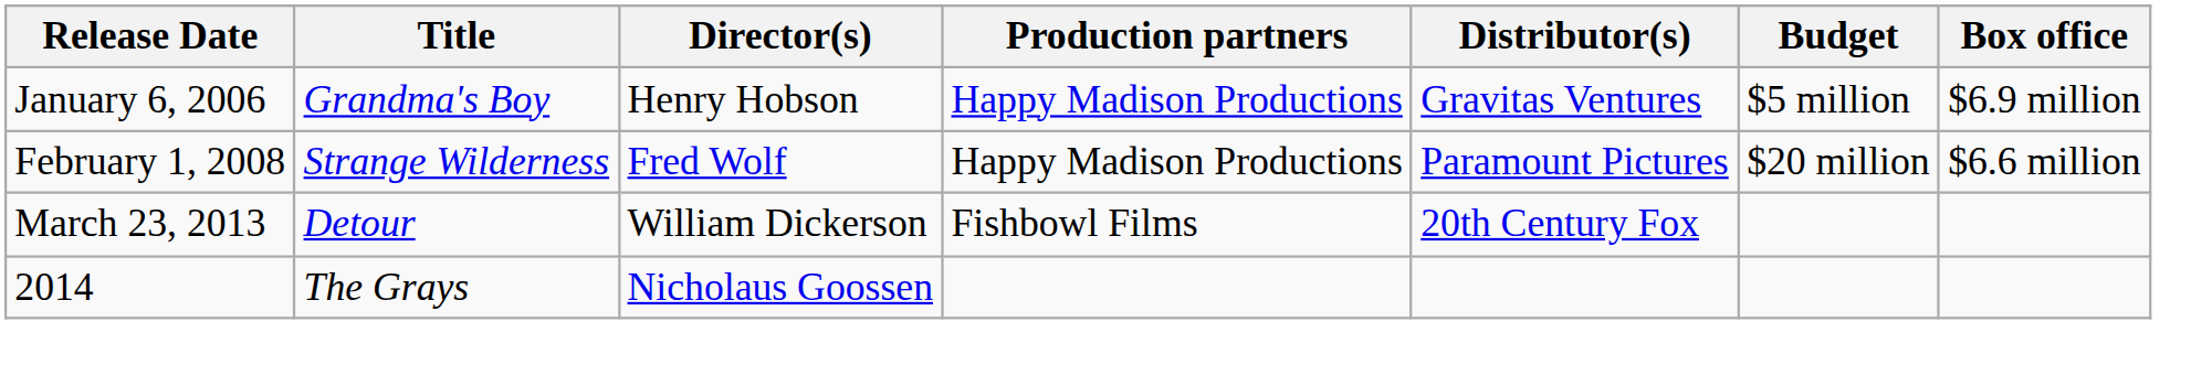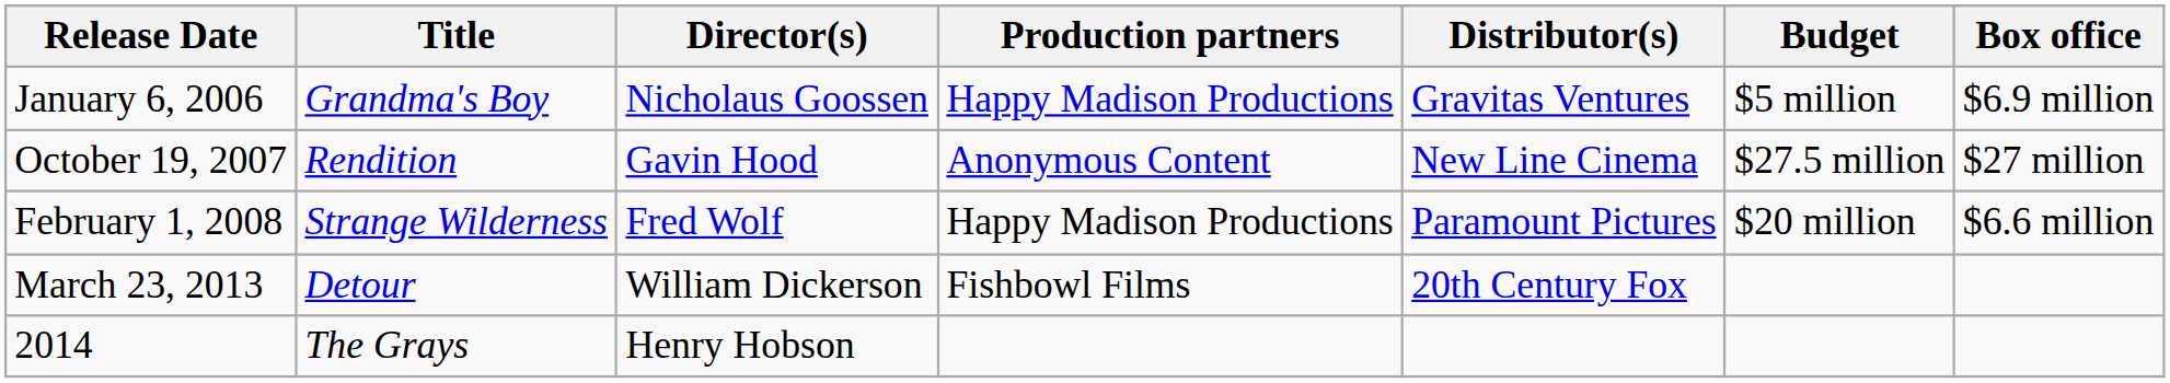 <table class="wikitable sortable">
 <tr style="background:#b0c4de; text-align:center;">
 <th>Release Date</th>
 <th>Title</th>
 <th>Director(s)</th>
 <th>Production partners</th>
 <th>Distributor(s)</th>
 <th>Budget</th>
 <th>Box office</th>
 </tr>
 <tr>
 <td>January 6, 2006</td>
 <td><em><a href='#'>Grandma's Boy</a></em></td>
-<td>Henry Hobson</td>
+<td><a href='#'>Nicholaus Goossen</a></td>
 <td><a href='#'>Happy Madison Productions</a></td>
 <td><a href='#'>Gravitas Ventures</a></td>
 <td>$5 million</td>
 <td>$6.9 million</td>
+</tr>
+<tr>
+<td>October 19, 2007</td>
+<td><em><a href='#'>Rendition</a></em></td>
+<td><a href='#'>Gavin Hood</a></td>
+<td><a href='#'>Anonymous Content</a></td>
+<td><a href='#'>New Line Cinema</a></td>
+<td>$27.5 million</td>
+<td>$27 million</td>
 </tr>
 <tr>
 <td>February 1, 2008</td>
 <td><em><a href='#'>Strange Wilderness</a></em></td>
 <td><a href='#'>Fred Wolf</a></td>
 <td>Happy Madison Productions</td>
 <td><a href='#'>Paramount Pictures</a></td>
 <td>$20 million</td>
 <td>$6.6 million</td>
 </tr>
 <tr>
 <td>March 23, 2013</td>
 <td><em><a href='#'>Detour</a></em></td>
 <td>William Dickerson</td>
 <td>Fishbowl Films</td>
 <td><a href='#'>20th Century Fox</a></td>
 <td></td>
 <td></td>
 </tr>
 <tr>
 <td>2014</td>
 <td><em>The Grays</em></td>
-<td><a href='#'>Nicholaus Goossen</a></td>
+<td>Henry Hobson</td>
 <td></td>
 <td></td>
 <td></td>
 <td></td>
 </tr>
 </table>
